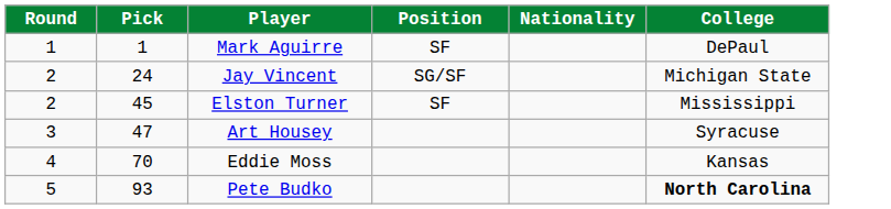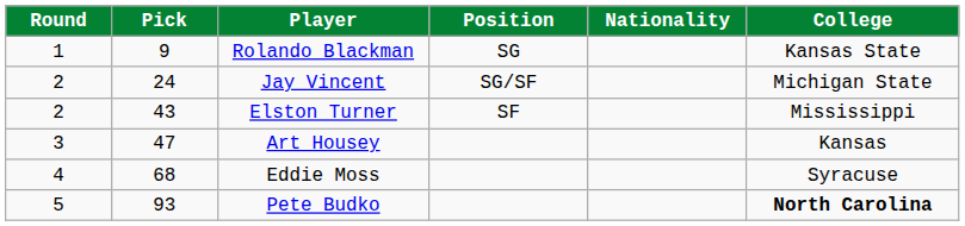 <table class="wikitable sortable sortable">
 <tr>
 <th style="background:#048234; color:white" width="10%">Round</th>
 <th style="background:#048234; color:white" width="10%">Pick</th>
 <th style="background:#048234; color:white" width="20%">Player</th>
 <th style="background:#048234; color:white" width="15%">Position</th>
 <th style="background:#048234; color:white" width="15%">Nationality</th>
 <th style="background:#048234; color:white" width="20%">College</th>
 </tr>
 <tr style="text-align: center">
 <td>1</td>
-<td>1</td>
-<td><a href='#'>Mark Aguirre</a></td>
-<td>SF</td>
+<td>9</td>
+<td><a href='#'>Rolando Blackman</a></td>
+<td>SG</td>
 <td></td>
-<td>DePaul</td>
+<td>Kansas State</td>
 </tr>
 <tr style="text-align: center">
 <td>2</td>
 <td>24</td>
 <td><a href='#'>Jay Vincent</a></td>
 <td>SG/SF</td>
 <td></td>
 <td>Michigan State</td>
 </tr>
 <tr style="text-align: center">
 <td>2</td>
-<td>45</td>
+<td>43</td>
 <td><a href='#'>Elston Turner</a></td>
 <td>SF</td>
 <td></td>
 <td>Mississippi</td>
 </tr>
 <tr style="text-align: center">
 <td>3</td>
 <td>47</td>
 <td><a href='#'>Art Housey</a></td>
 <td></td>
 <td></td>
-<td>Syracuse</td>
+<td>Kansas</td>
 </tr>
 <tr style="text-align: center">
 <td>4</td>
-<td>70</td>
+<td>68</td>
 <td>Eddie Moss</td>
 <td></td>
 <td></td>
-<td>Kansas</td>
+<td>Syracuse</td>
 </tr>
 <tr style="text-align: center">
 <td>5</td>
 <td>93</td>
 <td><a href='#'>Pete Budko</a></td>
 <td></td>
 <td></td>
 <td><strong>North Carolina</strong></td>
 </tr>
 </table>
